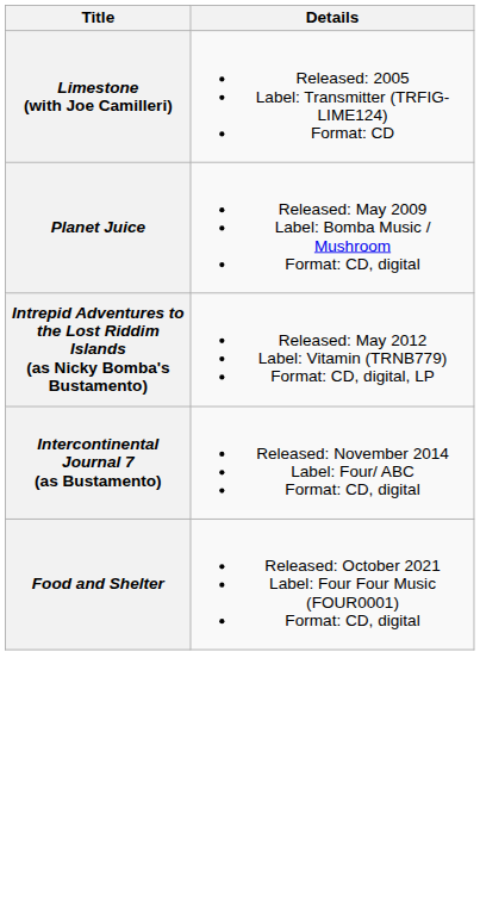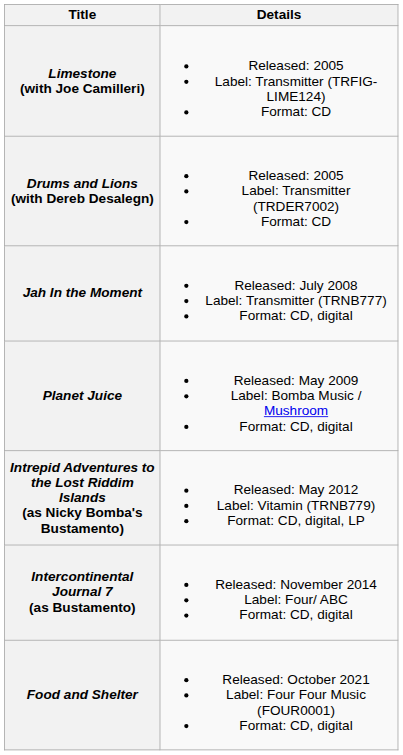 <table class="wikitable plainrowheaders" style="text-align:center;" border="1">
 <tr>
 <th scope="col" style="width:11em;">Title</th>
 <th scope="col" style="width:17em;">Details</th>
 </tr>
 <tr>
 <th scope="row"><em>Limestone</em> <br> (with Joe Camilleri)</th>
 <td><br><ul><li>Released: 2005</li><li>Label: Transmitter (TRFIG-LIME124)</li><li>Format: CD</li></ul></td>
+</tr>
+<tr>
+<th scope="row"><em>Drums and Lions</em> <br> (with Dereb Desalegn)</th>
+<td><br><ul><li>Released: 2005</li><li>Label: Transmitter (TRDER7002)</li><li>Format: CD</li></ul></td>
+</tr>
+<tr>
+<th scope="row"><em>Jah In the Moment</em></th>
+<td><br><ul><li>Released: July 2008</li><li>Label: Transmitter (TRNB777)</li><li>Format: CD, digital</li></ul></td>
 </tr>
 <tr>
 <th scope="row"><em>Planet Juice</em></th>
 <td><br><ul><li>Released: May 2009</li><li>Label: Bomba Music / <a href='#'>Mushroom</a></li><li>Format: CD, digital</li></ul></td>
 </tr>
 <tr>
 <th scope="row"><em>Intrepid Adventures to the Lost Riddim Islands</em> <br>(as Nicky Bomba's Bustamento)</th>
 <td><br><ul><li>Released: May 2012</li><li>Label: Vitamin (TRNB779)</li><li>Format: CD, digital, LP</li></ul></td>
 </tr>
 <tr>
 <th scope="row"><em>Intercontinental Journal 7</em> <br>(as Bustamento)</th>
 <td><br><ul><li>Released: November 2014</li><li>Label: Four/ ABC</li><li>Format: CD, digital</li></ul></td>
 </tr>
 <tr>
 <th scope="row"><em>Food and Shelter</em></th>
 <td><br><ul><li>Released: October 2021</li><li>Label: Four Four Music (FOUR0001)</li><li>Format: CD, digital</li></ul></td>
 </tr>
 </table>
